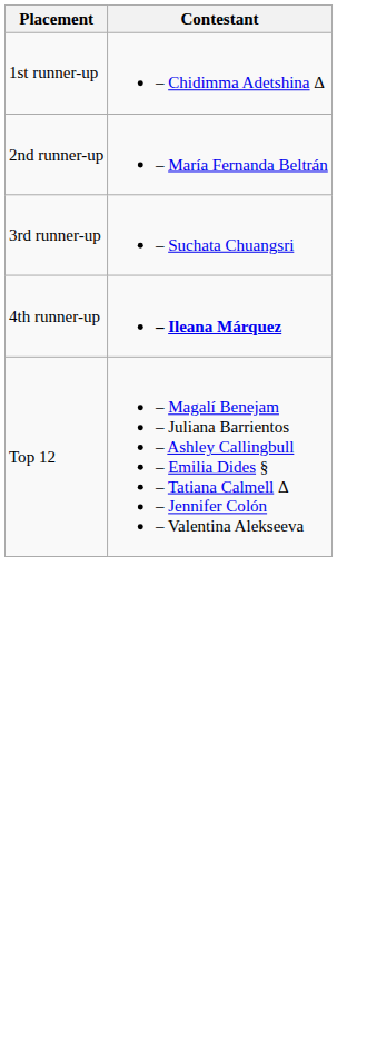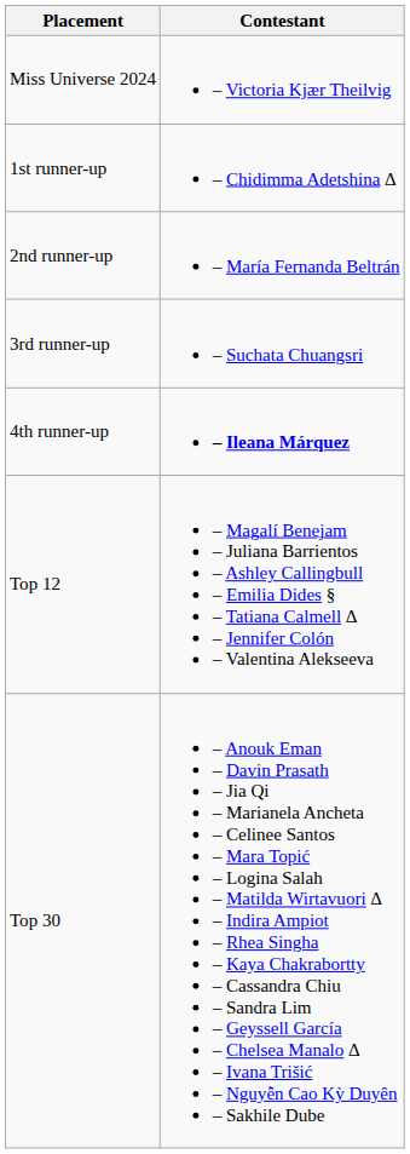 <table class="wikitable sortable" style="font-size: 95%;">
 <tr>
 <th>Placement</th>
 <th>Contestant</th>
+</tr>
+<tr>
+<td>Miss Universe 2024</td>
+<td><br><ul><li> – <a href='#'>Victoria Kjær Theilvig</a></li></ul></td>
 </tr>
 <tr>
 <td>1st runner-up</td>
 <td><br><ul><li> – <a href='#'>Chidimma Adetshina</a> Δ</li></ul></td>
 </tr>
 <tr>
 <td>2nd runner-up</td>
 <td><br><ul><li> – <a href='#'>María Fernanda Beltrán</a></li></ul></td>
 </tr>
 <tr>
 <td>3rd runner-up</td>
 <td><br><ul><li> – <a href='#'>Suchata Chuangsri</a></li></ul></td>
 </tr>
 <tr>
 <td>4th runner-up</td>
 <td><strong><br><ul><li> – <a href='#'>Ileana Márquez</a></li></ul></strong></td>
 </tr>
 <tr>
 <td>Top 12</td>
 <td><br><ul><li> – <a href='#'>Magalí Benejam</a></li><li> – Juliana Barrientos</li><li> – <a href='#'>Ashley Callingbull</a></li><li> – <a href='#'>Emilia Dides</a> §</li><li> – <a href='#'>Tatiana Calmell</a> Δ</li><li> – <a href='#'>Jennifer Colón</a></li><li> – Valentina Alekseeva</li></ul></td>
 </tr>
+<tr>
+<td>Top 30</td>
+<td><br><ul><li> – <a href='#'>Anouk Eman</a></li><li> – <a href='#'>Davin Prasath</a></li><li> – Jia Qi</li><li> – Marianela Ancheta</li><li> – Celinee Santos</li><li> – <a href='#'>Mara Topić</a></li><li> – Logina Salah</li><li> – <a href='#'>Matilda Wirtavuori</a> Δ</li><li> – <a href='#'>Indira Ampiot</a></li><li> – <a href='#'>Rhea Singha</a></li><li> – <a href='#'>Kaya Chakrabortty</a></li><li> – Cassandra Chiu</li><li> – Sandra Lim</li><li> – <a href='#'>Geyssell García</a></li><li> – <a href='#'>Chelsea Manalo</a> Δ</li><li> – <a href='#'>Ivana Trišić</a></li><li> – <a href='#'>Nguyễn Cao Kỳ Duyên</a></li><li> – Sakhile Dube</li></ul></td>
+</tr>
 </table>
